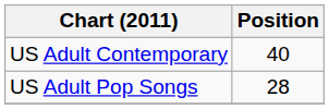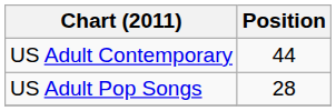 <table class="wikitable sortable">
 <tr>
 <th scope="col">Chart (2011)</th>
 <th scope="col">Position</th>
 </tr>
 <tr>
 <td>US <a href='#'>Adult Contemporary</a></td>
-<td style="text-align:center;">40</td>
+<td style="text-align:center;">44</td>
 </tr>
 <tr>
 <td>US <a href='#'>Adult Pop Songs</a></td>
 <td style="text-align:center;">28</td>
 </tr>
 <tr>
 </tr>
 </table>
